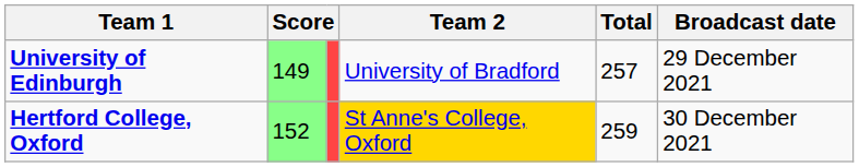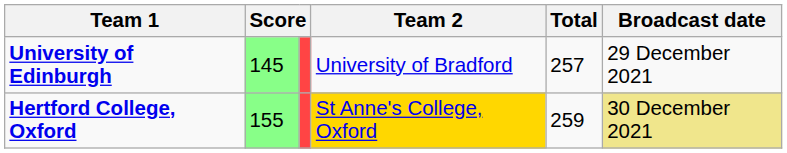 <table class="wikitable">
 <tr>
 <th>Team 1</th>
 <th colspan=2>Score</th>
 <th>Team 2</th>
 <th>Total</th>
 <th>Broadcast date</th>
 </tr>
 <tr>
 <td><strong><a href='#'>University of Edinburgh</a></strong></td>
-<td style="background:#88ff88">149</td>
+<td style="background:#88ff88">145</td>
 <td style="background:#f44;"></td>
 <td><a href='#'>University of Bradford</a></td>
 <td>257</td>
 <td>29 December 2021</td>
 </tr>
 <tr>
 <td><strong><a href='#'>Hertford College, Oxford</a></strong></td>
-<td style="background:#88ff88">152</td>
+<td style="background:#88ff88">155</td>
 <td style="background:#f44;"></td>
 <td style="background: gold;"><a href='#'>St Anne's College, Oxford</a></td>
 <td>259</td>
-<td>30 December 2021</td>
+<td style="background: khaki;">30 December 2021</td>
 </tr>
 </table>
